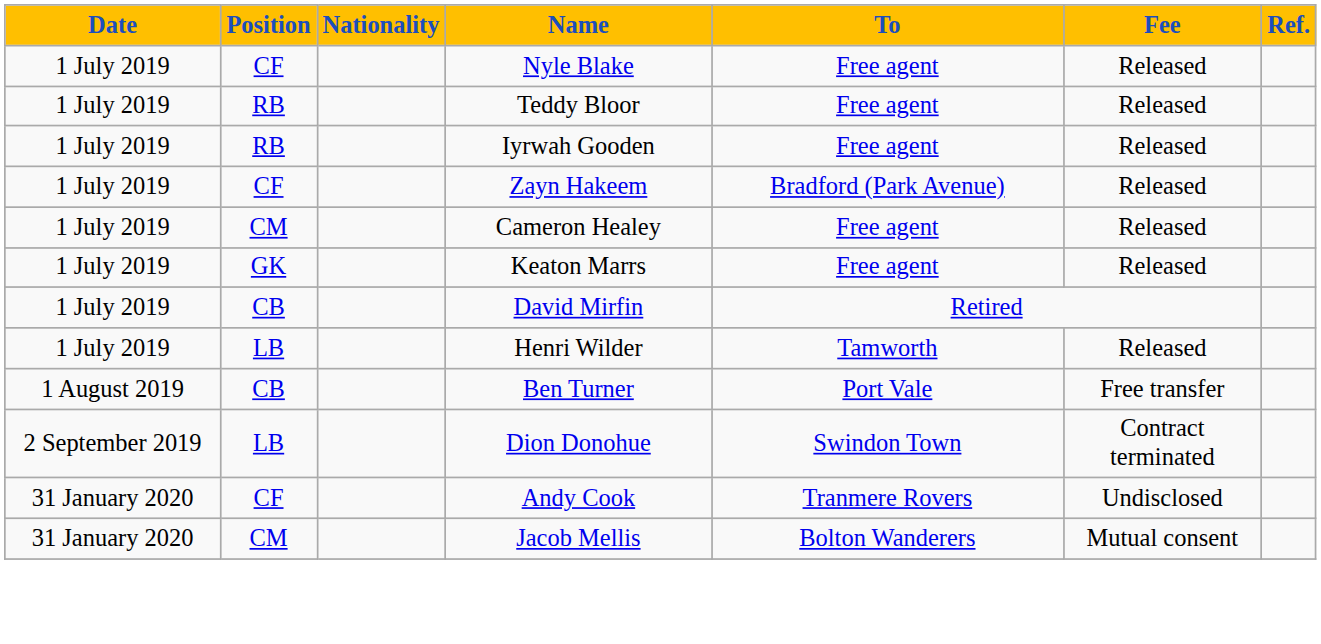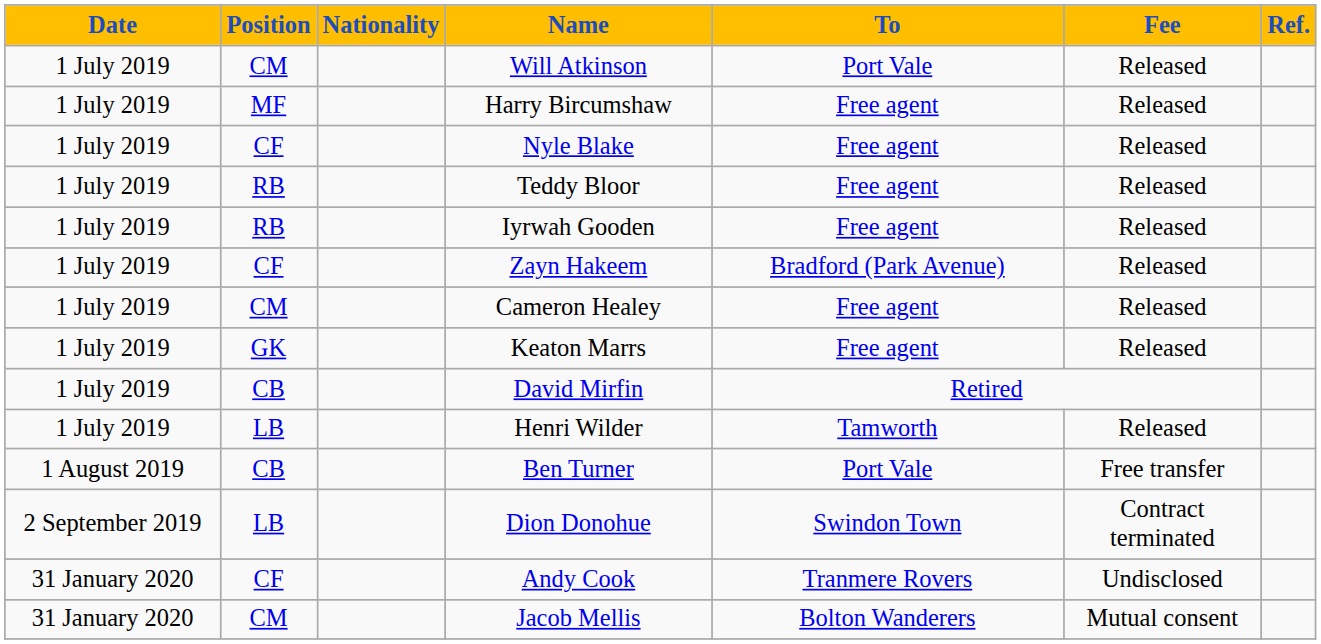 <table class="wikitable"  style="text-align:center; font-size:90%; ">
 <tr>
 <th style="background:#ffbf00; color:#1C4EBD; width:120px;">Date</th>
 <th style="background:#ffbf00; color:#1C4EBD; width:50px;">Position</th>
 <th style="background:#ffbf00; color:#1C4EBD; width:50px;">Nationality</th>
 <th style="background:#ffbf00; color:#1C4EBD; width:150px;">Name</th>
 <th style="background:#ffbf00; color:#1C4EBD; width:200px;">To</th>
 <th style="background:#ffbf00; color:#1C4EBD; width:110px;">Fee</th>
 <th style="background:#ffbf00; color:#1C4EBD; width:25px;">Ref.</th>
+</tr>
+<tr>
+<td>1 July 2019</td>
+<td><a href='#'>CM</a></td>
+<td></td>
+<td><a href='#'>Will Atkinson</a></td>
+<td> <a href='#'>Port Vale</a></td>
+<td>Released</td>
+<td></td>
+</tr>
+<tr>
+<td>1 July 2019</td>
+<td><a href='#'>MF</a></td>
+<td></td>
+<td>Harry Bircumshaw</td>
+<td> <a href='#'>Free agent</a></td>
+<td>Released</td>
+<td></td>
 </tr>
 <tr>
 <td>1 July 2019</td>
 <td><a href='#'>CF</a></td>
 <td></td>
 <td><a href='#'>Nyle Blake</a></td>
 <td> <a href='#'>Free agent</a></td>
 <td>Released</td>
 <td></td>
 </tr>
 <tr>
 <td>1 July 2019</td>
 <td><a href='#'>RB</a></td>
 <td></td>
 <td>Teddy Bloor</td>
 <td> <a href='#'>Free agent</a></td>
 <td>Released</td>
 <td></td>
 </tr>
 <tr>
 <td>1 July 2019</td>
 <td><a href='#'>RB</a></td>
 <td></td>
 <td>Iyrwah Gooden</td>
 <td> <a href='#'>Free agent</a></td>
 <td>Released</td>
 <td></td>
 </tr>
 <tr>
 <td>1 July 2019</td>
 <td><a href='#'>CF</a></td>
 <td></td>
 <td><a href='#'>Zayn Hakeem</a></td>
 <td> <a href='#'>Bradford (Park Avenue)</a></td>
 <td>Released</td>
 <td></td>
 </tr>
 <tr>
 <td>1 July 2019</td>
 <td><a href='#'>CM</a></td>
 <td></td>
 <td>Cameron Healey</td>
 <td> <a href='#'>Free agent</a></td>
 <td>Released</td>
 <td></td>
 </tr>
 <tr>
 <td>1 July 2019</td>
 <td><a href='#'>GK</a></td>
 <td></td>
 <td>Keaton Marrs</td>
 <td> <a href='#'>Free agent</a></td>
 <td>Released</td>
 <td></td>
 </tr>
 <tr>
 <td>1 July 2019</td>
 <td><a href='#'>CB</a></td>
 <td></td>
 <td><a href='#'>David Mirfin</a></td>
 <td colspan=2><a href='#'>Retired</a></td>
 <td></td>
 </tr>
 <tr>
 <td>1 July 2019</td>
 <td><a href='#'>LB</a></td>
 <td></td>
 <td>Henri Wilder</td>
 <td> <a href='#'>Tamworth</a></td>
 <td>Released</td>
 <td></td>
 </tr>
 <tr>
 <td>1 August 2019</td>
 <td><a href='#'>CB</a></td>
 <td></td>
 <td><a href='#'>Ben Turner</a></td>
 <td> <a href='#'>Port Vale</a></td>
 <td>Free transfer</td>
 <td></td>
 </tr>
 <tr>
 <td>2 September 2019</td>
 <td><a href='#'>LB</a></td>
 <td></td>
 <td><a href='#'>Dion Donohue</a></td>
 <td> <a href='#'>Swindon Town</a></td>
 <td>Contract terminated</td>
 <td></td>
 </tr>
 <tr>
 <td>31 January 2020</td>
 <td><a href='#'>CF</a></td>
 <td></td>
 <td><a href='#'>Andy Cook</a></td>
 <td> <a href='#'>Tranmere Rovers</a></td>
 <td>Undisclosed</td>
 <td></td>
 </tr>
 <tr>
 <td>31 January 2020</td>
 <td><a href='#'>CM</a></td>
 <td></td>
 <td><a href='#'>Jacob Mellis</a></td>
 <td> <a href='#'>Bolton Wanderers</a></td>
 <td>Mutual consent</td>
 <td></td>
 </tr>
 </table>
